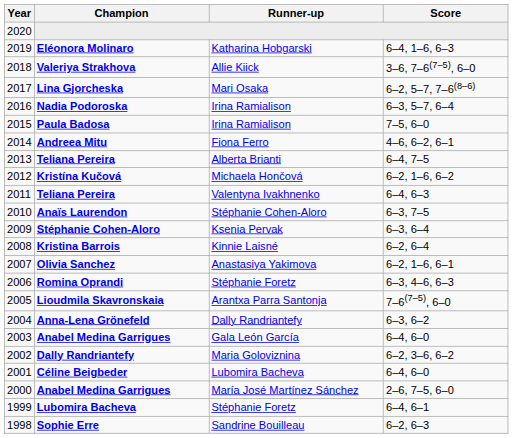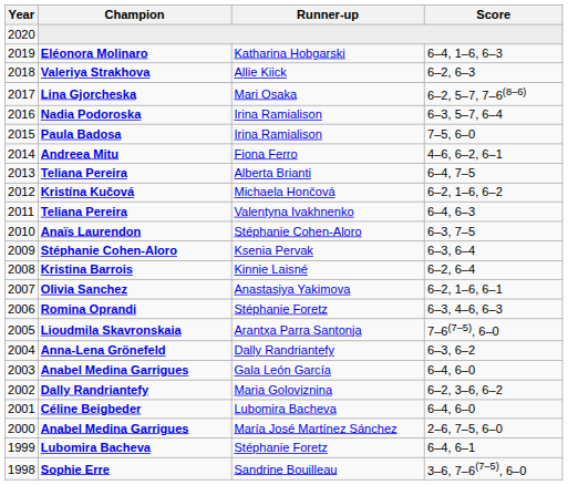 <table class="wikitable" style="font-size:90%">
 <tr>
 <th>Year</th>
 <th width="220">Champion</th>
 <th width="220">Runner-up</th>
 <th width="155">Score</th>
 </tr>
 <tr>
 <td>2020</td>
 <td colspan=3 bgcolor="#ededed"></td>
 </tr>
 <tr>
 <td>2019</td>
 <td> <strong><a href='#'>Eléonora Molinaro</a></strong></td>
 <td> <a href='#'>Katharina Hobgarski</a></td>
 <td>6–4, 1–6, 6–3</td>
 </tr>
 <tr>
 <td>2018</td>
 <td> <strong><a href='#'>Valeriya Strakhova</a></strong></td>
 <td> <a href='#'>Allie Kiick</a></td>
-<td>3–6, 7–6<sup>(7–5)</sup>, 6–0</td>
+<td>6–2, 6–3</td>
 </tr>
 <tr>
 <td>2017</td>
 <td> <strong><a href='#'>Lina Gjorcheska</a></strong></td>
 <td> <a href='#'>Mari Osaka</a></td>
 <td>6–2, 5–7, 7–6<sup>(8–6)</sup></td>
 </tr>
 <tr>
 <td>2016</td>
 <td> <strong><a href='#'>Nadia Podoroska</a></strong></td>
 <td> <a href='#'>Irina Ramialison</a></td>
 <td>6–3, 5–7, 6–4</td>
 </tr>
 <tr>
 <td>2015</td>
 <td> <strong><a href='#'>Paula Badosa</a></strong></td>
 <td> <a href='#'>Irina Ramialison</a></td>
 <td>7–5, 6–0</td>
 </tr>
 <tr>
 <td>2014</td>
 <td> <strong><a href='#'>Andreea Mitu</a></strong></td>
 <td> <a href='#'>Fiona Ferro</a></td>
 <td>4–6, 6–2, 6–1</td>
 </tr>
 <tr>
 <td>2013</td>
 <td> <strong><a href='#'>Teliana Pereira</a></strong></td>
 <td> <a href='#'>Alberta Brianti</a></td>
 <td>6–4, 7–5</td>
 </tr>
 <tr>
 <td>2012</td>
 <td> <strong><a href='#'>Kristína Kučová</a></strong></td>
 <td> <a href='#'>Michaela Hončová</a></td>
 <td>6–2, 1–6, 6–2</td>
 </tr>
 <tr>
 <td>2011</td>
 <td> <strong><a href='#'>Teliana Pereira</a></strong></td>
 <td> <a href='#'>Valentyna Ivakhnenko</a></td>
 <td>6–4, 6–3</td>
 </tr>
 <tr>
 <td>2010</td>
 <td> <strong><a href='#'>Anaïs Laurendon</a></strong></td>
 <td> <a href='#'>Stéphanie Cohen-Aloro</a></td>
 <td>6–3, 7–5</td>
 </tr>
 <tr>
 <td>2009</td>
 <td> <strong><a href='#'>Stéphanie Cohen-Aloro</a></strong></td>
 <td> <a href='#'>Ksenia Pervak</a></td>
 <td>6–3, 6–4</td>
 </tr>
 <tr>
 <td>2008</td>
 <td> <strong><a href='#'>Kristina Barrois</a></strong></td>
 <td> <a href='#'>Kinnie Laisné</a></td>
 <td>6–2, 6–4</td>
 </tr>
 <tr>
 <td>2007</td>
 <td> <strong><a href='#'>Olivia Sanchez</a></strong></td>
 <td> <a href='#'>Anastasiya Yakimova</a></td>
 <td>6–2, 1–6, 6–1</td>
 </tr>
 <tr>
 <td>2006</td>
 <td> <strong><a href='#'>Romina Oprandi</a></strong></td>
 <td> <a href='#'>Stéphanie Foretz</a></td>
 <td>6–3, 4–6, 6–3</td>
 </tr>
 <tr>
 <td>2005</td>
 <td> <strong><a href='#'>Lioudmila Skavronskaia</a></strong></td>
 <td> <a href='#'>Arantxa Parra Santonja</a></td>
 <td>7–6<sup>(7–5)</sup>, 6–0</td>
 </tr>
 <tr>
 <td>2004</td>
 <td> <strong><a href='#'>Anna-Lena Grönefeld</a></strong></td>
 <td> <a href='#'>Dally Randriantefy</a></td>
 <td>6–3, 6–2</td>
 </tr>
 <tr>
 <td>2003</td>
 <td> <strong><a href='#'>Anabel Medina Garrigues</a></strong></td>
 <td> <a href='#'>Gala León García</a></td>
 <td>6–4, 6–0</td>
 </tr>
 <tr>
 <td>2002</td>
 <td> <strong><a href='#'>Dally Randriantefy</a></strong></td>
 <td> <a href='#'>Maria Goloviznina</a></td>
 <td>6–2, 3–6, 6–2</td>
 </tr>
 <tr>
 <td>2001</td>
 <td> <strong><a href='#'>Céline Beigbeder</a></strong></td>
 <td> <a href='#'>Lubomira Bacheva</a></td>
 <td>6–4, 6–0</td>
 </tr>
 <tr>
 <td>2000</td>
 <td> <strong><a href='#'>Anabel Medina Garrigues</a></strong></td>
 <td> <a href='#'>María José Martínez Sánchez</a></td>
 <td>2–6, 7–5, 6–0</td>
 </tr>
 <tr>
 <td>1999</td>
 <td> <strong><a href='#'>Lubomira Bacheva</a></strong></td>
 <td> <a href='#'>Stéphanie Foretz</a></td>
 <td>6–4, 6–1</td>
 </tr>
 <tr>
 <td>1998</td>
 <td> <strong><a href='#'>Sophie Erre</a></strong></td>
 <td> <a href='#'>Sandrine Bouilleau</a></td>
-<td>6–2, 6–3</td>
+<td>3–6, 7–6<sup>(7–5)</sup>, 6–0</td>
 </tr>
 </table>
